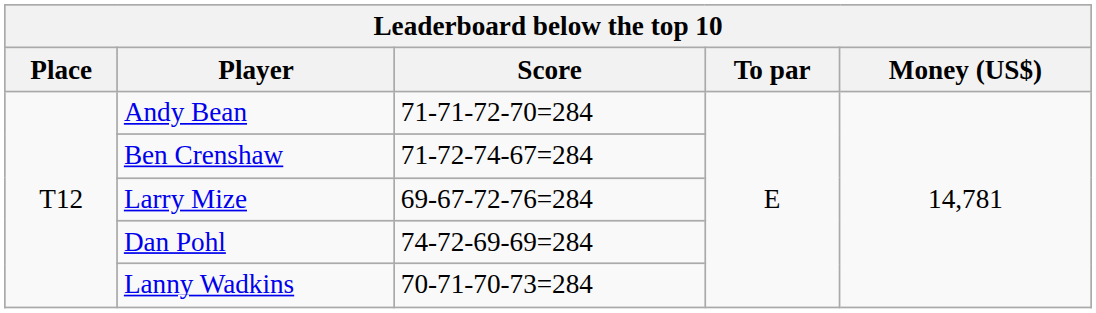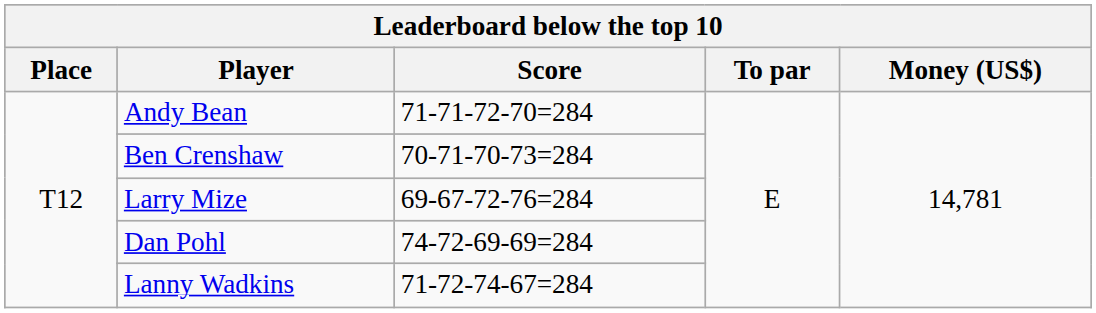 <table class="collapsible collapsed wikitable" style="width:40em;margin-top:-1px;">
 <tr>
 <th scope="col" colspan="6">Leaderboard below the top 10</th>
 </tr>
 <tr>
 <th>Place</th>
 <th>Player</th>
 <th>Score</th>
 <th>To par</th>
 <th>Money (US$)</th>
 </tr>
 <tr>
 <td rowspan=5 align=center>T12</td>
 <td> <a href='#'>Andy Bean</a></td>
 <td>71-71-72-70=284</td>
 <td rowspan=5 align=center>E</td>
 <td rowspan=5 align=center>14,781</td>
 </tr>
 <tr>
 <td> <a href='#'>Ben Crenshaw</a></td>
-<td>71-72-74-67=284</td>
+<td>70-71-70-73=284</td>
 </tr>
 <tr>
 <td> <a href='#'>Larry Mize</a></td>
 <td>69-67-72-76=284</td>
 </tr>
 <tr>
 <td> <a href='#'>Dan Pohl</a></td>
 <td>74-72-69-69=284</td>
 </tr>
 <tr>
 <td> <a href='#'>Lanny Wadkins</a></td>
-<td>70-71-70-73=284</td>
+<td>71-72-74-67=284</td>
 </tr>
 </table>
